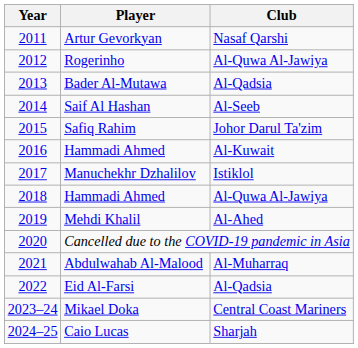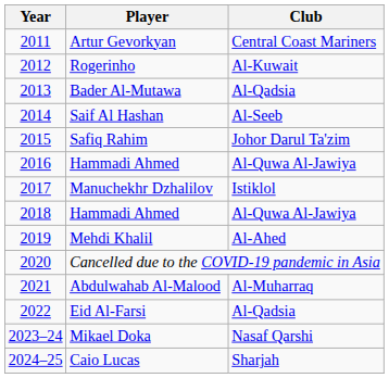 <table class="wikitable">
 <tr>
 <th>Year</th>
 <th>Player</th>
 <th>Club</th>
 </tr>
 <tr>
 <td align=center><a href='#'>2011</a></td>
 <td> <a href='#'>Artur Gevorkyan</a></td>
-<td> <a href='#'>Nasaf Qarshi</a></td>
+<td> <a href='#'>Central Coast Mariners</a></td>
 </tr>
 <tr>
 <td align=center><a href='#'>2012</a></td>
 <td> <a href='#'>Rogerinho</a></td>
-<td> <a href='#'>Al-Quwa Al-Jawiya</a></td>
+<td> <a href='#'>Al-Kuwait</a></td>
 </tr>
 <tr>
 <td align=center><a href='#'>2013</a></td>
 <td> <a href='#'>Bader Al-Mutawa</a></td>
 <td> <a href='#'>Al-Qadsia</a></td>
 </tr>
 <tr>
 <td align=center><a href='#'>2014</a></td>
 <td> <a href='#'>Saif Al Hashan</a></td>
 <td> <a href='#'>Al-Seeb</a></td>
 </tr>
 <tr>
 <td align=center><a href='#'>2015</a></td>
 <td> <a href='#'>Safiq Rahim</a></td>
 <td> <a href='#'>Johor Darul Ta'zim</a></td>
 </tr>
 <tr>
 <td align=center><a href='#'>2016</a></td>
 <td> <a href='#'>Hammadi Ahmed</a></td>
-<td> <a href='#'>Al-Kuwait</a></td>
+<td> <a href='#'>Al-Quwa Al-Jawiya</a></td>
 </tr>
 <tr>
 <td align=center><a href='#'>2017</a></td>
 <td> <a href='#'>Manuchekhr Dzhalilov</a></td>
 <td> <a href='#'>Istiklol</a></td>
 </tr>
 <tr>
 <td align=center><a href='#'>2018</a></td>
 <td> <a href='#'>Hammadi Ahmed</a></td>
 <td> <a href='#'>Al-Quwa Al-Jawiya</a></td>
 </tr>
 <tr>
 <td align=center><a href='#'>2019</a></td>
 <td> <a href='#'>Mehdi Khalil</a></td>
 <td> <a href='#'>Al-Ahed</a></td>
 </tr>
 <tr>
 <td align=center><a href='#'>2020</a></td>
 <td colspan=2 align="center"><em>Cancelled due to the <a href='#'>COVID-19 pandemic in Asia</a></em></td>
 </tr>
 <tr>
 <td align=center><a href='#'>2021</a></td>
 <td> <a href='#'>Abdulwahab Al-Malood</a></td>
 <td> <a href='#'>Al-Muharraq</a></td>
 </tr>
 <tr>
 <td align=center><a href='#'>2022</a></td>
 <td> <a href='#'>Eid Al-Farsi</a></td>
 <td> <a href='#'>Al-Qadsia</a></td>
 </tr>
 <tr>
 <td align=center><a href='#'>2023–24</a></td>
 <td> <a href='#'>Mikael Doka</a></td>
-<td> <a href='#'>Central Coast Mariners</a></td>
+<td> <a href='#'>Nasaf Qarshi</a></td>
 </tr>
 <tr>
 <td align=center><a href='#'>2024–25</a></td>
 <td> <a href='#'>Caio Lucas</a></td>
 <td> <a href='#'>Sharjah</a></td>
 </tr>
 </table>
